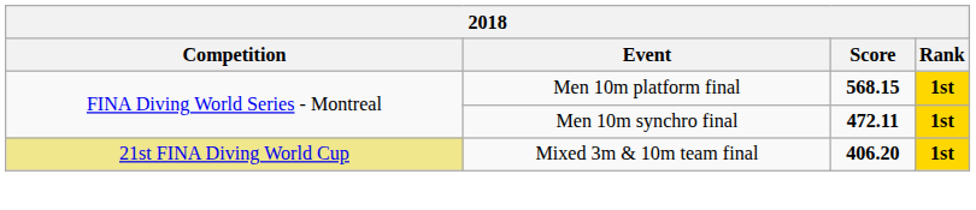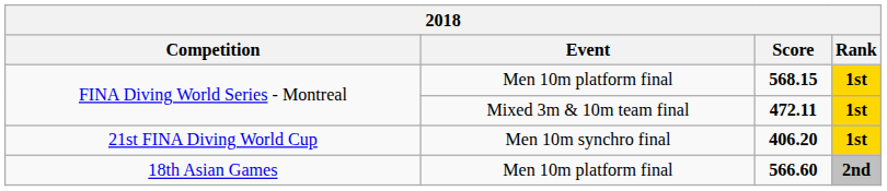 <table class="wikitable" style="text-align:center; font-size:small;">
 <tr>
 <th colspan="4"><strong>2018</strong></th>
 </tr>
 <tr>
 <th width="300">Competition<br></th>
 <th width="240">Event</th>
 <th width="50">Score</th>
 <th width="30">Rank</th>
 </tr>
 <tr>
 <td rowspan="2"><a href='#'>FINA Diving World Series</a> - Montreal</td>
 <td>Men 10m platform final</td>
 <td><strong>568.15</strong></td>
 <td bgcolor="gold"><strong>1st</strong></td>
 </tr>
 <tr>
-<td>Men 10m synchro final</td>
+<td>Mixed 3m & 10m team final</td>
 <td><strong>472.11</strong></td>
 <td bgcolor="gold"><strong>1st</strong></td>
 </tr>
 <tr>
-<td style="background: khaki;"><a href='#'>21st FINA Diving World Cup</a></td>
-<td>Mixed 3m & 10m team final</td>
+<td><a href='#'>21st FINA Diving World Cup</a></td>
+<td>Men 10m synchro final</td>
 <td><strong>406.20</strong></td>
 <td bgcolor="gold"><strong>1st</strong></td>
 </tr>
+<tr>
+<td><a href='#'>18th Asian Games</a></td>
+<td>Men 10m platform final</td>
+<td><strong>566.60</strong></td>
+<td bgcolor="silver"><strong>2nd</strong></td>
+</tr>
 </table>
